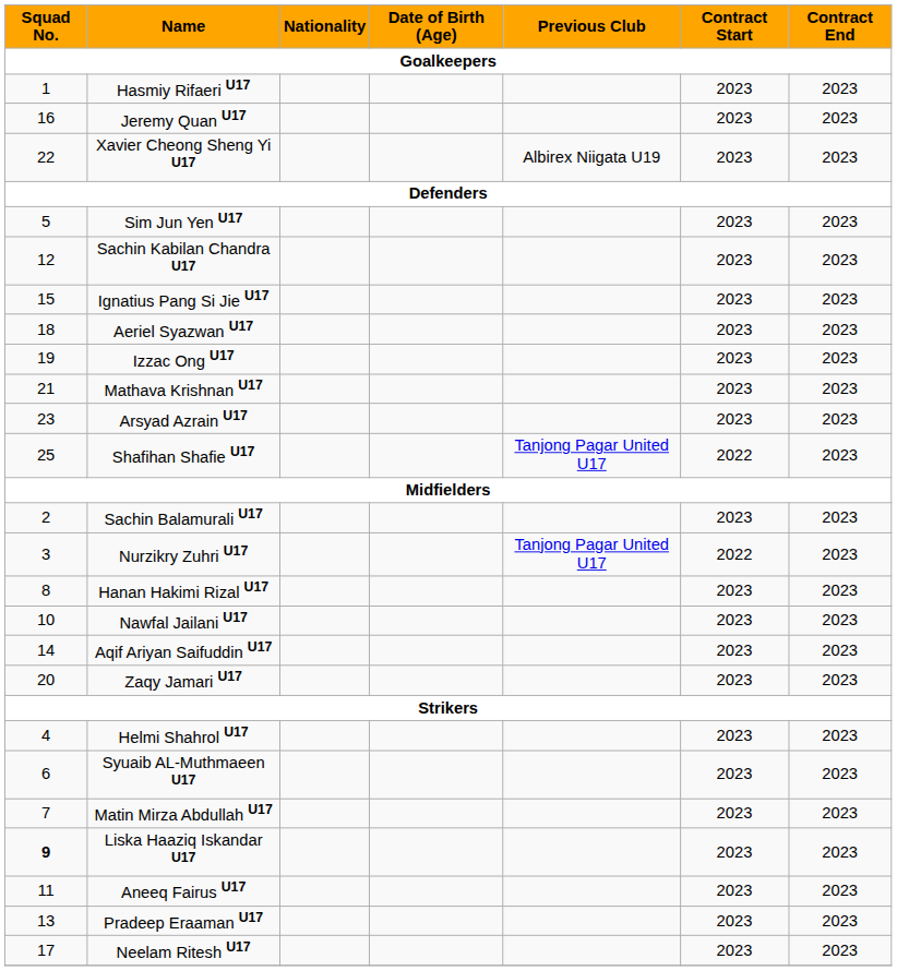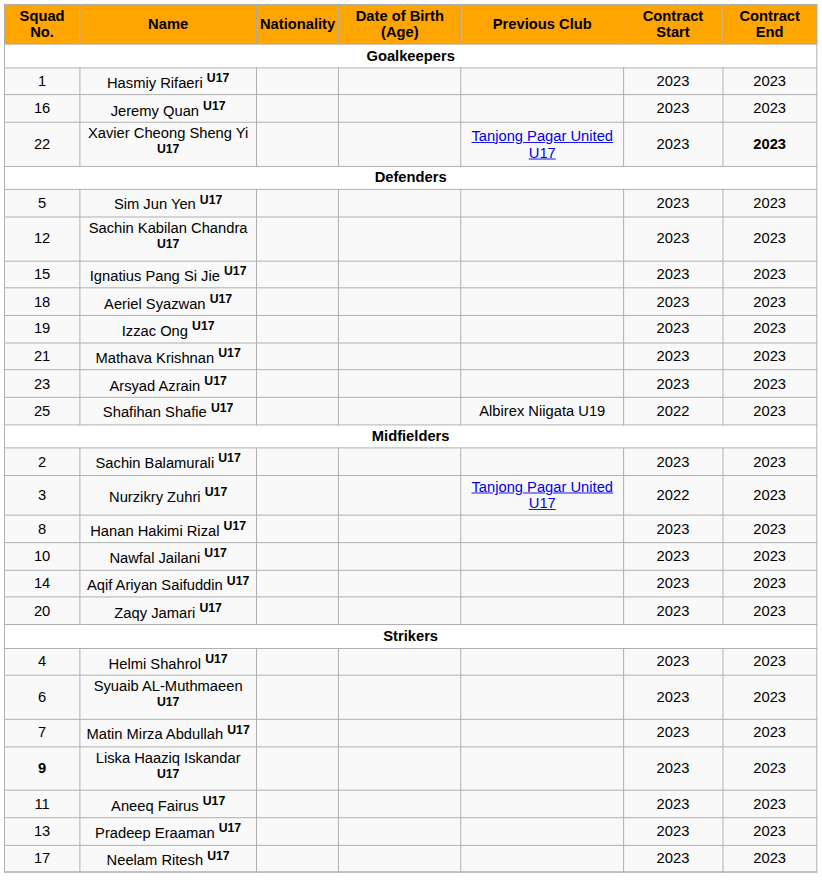 <table class="wikitable" style="text-align:center; font-size:100%; width:100%;">
 <tr>
 <th style="background:#FFA500; color:black; text-align:center;">Squad No.</th>
 <th style="background:#FFA500; color:black; text-align:center;">Name</th>
 <th style="background:#FFA500; color:black; text-align:center;">Nationality</th>
 <th style="background:#FFA500; color:black; text-align:center;">Date of Birth (Age)</th>
 <th style="background:#FFA500; color:black; text-align:center;">Previous Club</th>
 <th style="background:#FFA500; color:black; text-align:center;">Contract Start</th>
 <th style="background:#FFA500; color:black; text-align:center;">Contract End</th>
 </tr>
 <tr>
 <th colspan="8" style="background:white; text-align:center">Goalkeepers</th>
 </tr>
 <tr>
 <td>1</td>
 <td>Hasmiy Rifaeri <sup><strong>U17</strong></sup></td>
 <td></td>
 <td></td>
 <td></td>
 <td>2023</td>
 <td>2023</td>
 </tr>
 <tr>
 <td>16</td>
 <td>Jeremy Quan <sup><strong>U17</strong></sup></td>
 <td></td>
 <td></td>
 <td></td>
 <td>2023</td>
 <td>2023</td>
 </tr>
 <tr>
 <td>22</td>
 <td>Xavier Cheong Sheng Yi <sup><strong>U17</strong></sup></td>
 <td></td>
 <td></td>
-<td> Albirex Niigata U19</td>
+<td> <a href='#'>Tanjong Pagar United U17</a></td>
 <td>2023</td>
-<td>2023</td>
+<td><strong>2023</strong></td>
 </tr>
 <tr>
 <th colspan="8" style="background:white; text-align:center">Defenders</th>
 </tr>
 <tr>
 <td>5</td>
 <td>Sim Jun Yen <sup><strong>U17</strong></sup></td>
 <td></td>
 <td></td>
 <td></td>
 <td>2023</td>
 <td>2023</td>
 </tr>
 <tr>
 <td>12</td>
 <td>Sachin Kabilan Chandra <sup><strong>U17</strong></sup></td>
 <td></td>
 <td></td>
 <td></td>
 <td>2023</td>
 <td>2023</td>
 </tr>
 <tr>
 <td>15</td>
 <td>Ignatius Pang Si Jie <sup><strong>U17</strong></sup></td>
 <td></td>
 <td></td>
 <td></td>
 <td>2023</td>
 <td>2023</td>
 </tr>
 <tr>
 <td>18</td>
 <td>Aeriel Syazwan <sup><strong>U17</strong></sup></td>
 <td></td>
 <td></td>
 <td></td>
 <td>2023</td>
 <td>2023</td>
 </tr>
 <tr>
 <td>19</td>
 <td>Izzac Ong <sup><strong>U17</strong></sup></td>
 <td></td>
 <td></td>
 <td></td>
 <td>2023</td>
 <td>2023</td>
 </tr>
 <tr>
 <td>21</td>
 <td>Mathava Krishnan <sup><strong>U17</strong></sup></td>
 <td></td>
 <td></td>
 <td></td>
 <td>2023</td>
 <td>2023</td>
 </tr>
 <tr>
 <td>23</td>
 <td>Arsyad Azrain <sup><strong>U17</strong></sup></td>
 <td></td>
 <td></td>
 <td></td>
 <td>2023</td>
 <td>2023</td>
 </tr>
 <tr>
 <td>25</td>
 <td>Shafihan Shafie <sup><strong>U17</strong></sup></td>
 <td></td>
 <td></td>
-<td> <a href='#'>Tanjong Pagar United U17</a></td>
+<td> Albirex Niigata U19</td>
 <td>2022</td>
 <td>2023</td>
 </tr>
 <tr>
 <th colspan="8" style="background:white; text-align:center">Midfielders</th>
 </tr>
 <tr>
 <td>2</td>
 <td>Sachin Balamurali <sup><strong>U17</strong></sup></td>
 <td></td>
 <td></td>
 <td></td>
 <td>2023</td>
 <td>2023</td>
 </tr>
 <tr>
 <td>3</td>
 <td>Nurzikry Zuhri <sup><strong>U17</strong></sup></td>
 <td></td>
 <td></td>
 <td> <a href='#'>Tanjong Pagar United U17</a></td>
 <td>2022</td>
 <td>2023</td>
 </tr>
 <tr>
 <td>8</td>
 <td>Hanan Hakimi Rizal <sup><strong>U17</strong></sup></td>
 <td></td>
 <td></td>
 <td></td>
 <td>2023</td>
 <td>2023</td>
 </tr>
 <tr>
 <td>10</td>
 <td>Nawfal Jailani <sup><strong>U17</strong></sup></td>
 <td></td>
 <td></td>
 <td></td>
 <td>2023</td>
 <td>2023</td>
 </tr>
 <tr>
 <td>14</td>
 <td>Aqif Ariyan Saifuddin <sup><strong>U17</strong></sup></td>
 <td></td>
 <td></td>
 <td></td>
 <td>2023</td>
 <td>2023</td>
 </tr>
 <tr>
 <td>20</td>
 <td>Zaqy Jamari <sup><strong>U17</strong></sup></td>
 <td></td>
 <td></td>
 <td></td>
 <td>2023</td>
 <td>2023</td>
 </tr>
 <tr>
 <th colspan="8" style="background:white; text-align:center">Strikers</th>
 </tr>
 <tr>
 <td>4</td>
 <td>Helmi Shahrol <sup><strong>U17</strong></sup></td>
 <td></td>
 <td></td>
 <td></td>
 <td>2023</td>
 <td>2023</td>
 </tr>
 <tr>
 <td>6</td>
 <td>Syuaib AL-Muthmaeen <sup><strong>U17</strong></sup></td>
 <td></td>
 <td></td>
 <td></td>
 <td>2023</td>
 <td>2023</td>
 </tr>
 <tr>
 <td>7</td>
 <td>Matin Mirza Abdullah <sup><strong>U17</strong></sup></td>
 <td></td>
 <td></td>
 <td></td>
 <td>2023</td>
 <td>2023</td>
 </tr>
 <tr>
 <td><strong>9</strong></td>
 <td>Liska Haaziq Iskandar <sup><strong>U17</strong></sup></td>
 <td></td>
 <td></td>
 <td></td>
 <td>2023</td>
 <td>2023</td>
 </tr>
 <tr>
 <td>11</td>
 <td>Aneeq Fairus <sup><strong>U17</strong></sup></td>
 <td></td>
 <td></td>
 <td></td>
 <td>2023</td>
 <td>2023</td>
 </tr>
 <tr>
 <td>13</td>
 <td>Pradeep Eraaman <sup><strong>U17</strong></sup></td>
 <td></td>
 <td></td>
 <td></td>
 <td>2023</td>
 <td>2023</td>
 </tr>
 <tr>
 <td>17</td>
 <td>Neelam Ritesh <sup><strong>U17</strong></sup></td>
 <td></td>
 <td></td>
 <td></td>
 <td>2023</td>
 <td>2023</td>
 </tr>
 <tr>
 </tr>
 </table>
